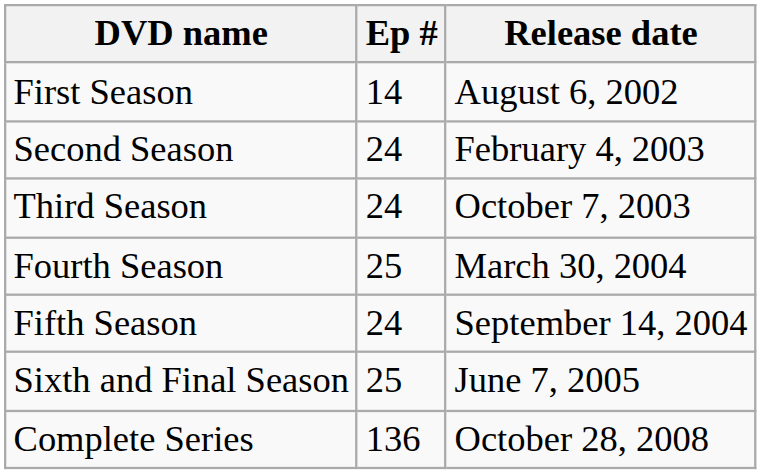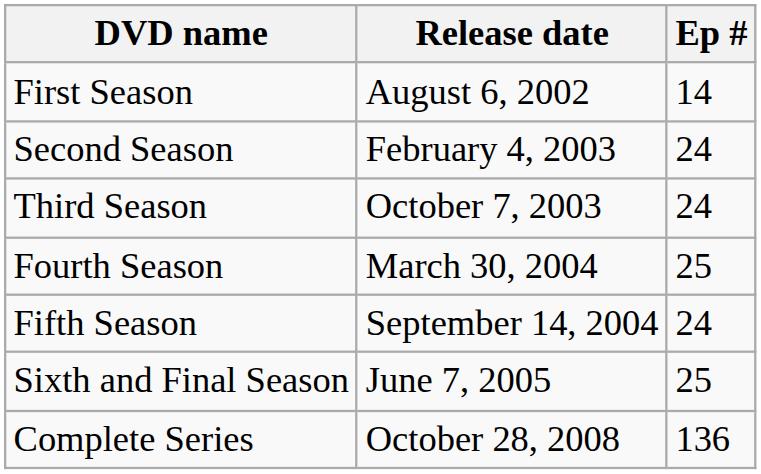 <table class="wikitable">
 <tr>
 <th>DVD name</th>
+<th>Release date</th>
 <th>Ep #</th>
-<th>Release date</th>
 </tr>
 <tr>
 <td>First Season</td>
+<td>August 6, 2002</td>
 <td>14</td>
-<td>August 6, 2002</td>
 </tr>
 <tr>
 <td>Second Season</td>
+<td>February 4, 2003</td>
 <td>24</td>
-<td>February 4, 2003</td>
 </tr>
 <tr>
 <td>Third Season</td>
+<td>October 7, 2003</td>
 <td>24</td>
-<td>October 7, 2003</td>
 </tr>
 <tr>
 <td>Fourth Season</td>
+<td>March 30, 2004</td>
 <td>25</td>
-<td>March 30, 2004</td>
 </tr>
 <tr>
 <td>Fifth Season</td>
+<td>September 14, 2004</td>
 <td>24</td>
-<td>September 14, 2004</td>
 </tr>
 <tr>
 <td>Sixth and Final Season</td>
+<td>June 7, 2005</td>
 <td>25</td>
-<td>June 7, 2005</td>
 </tr>
 <tr>
 <td>Complete Series</td>
+<td>October 28, 2008</td>
 <td>136</td>
-<td>October 28, 2008</td>
 </tr>
 </table>
